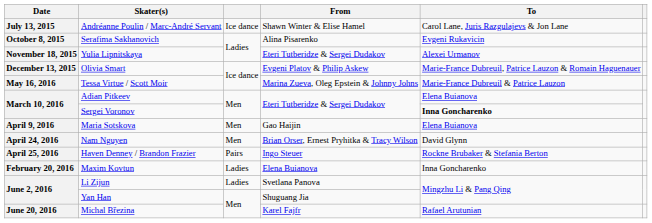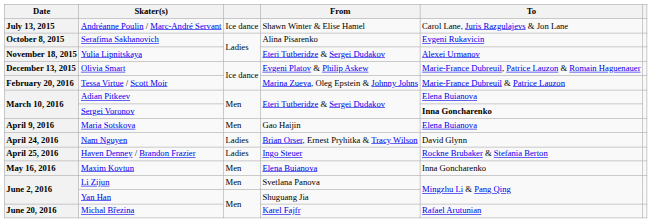 <table class="wikitable unsortable" style="text-align:left; font-size:90%">
 <tr>
 <th scope="col">Date</th>
 <th scope="col">Skater(s)</th>
 <th scope="col"></th>
 <th scope="col">From</th>
 <th scope="col">To</th>
 <th scope="col"></th>
 </tr>
 <tr>
 <th scope="row" style="text-align:left">July 13, 2015</th>
 <td> <a href='#'>Andréanne Poulin</a> / <a href='#'>Marc-André Servant</a></td>
 <td>Ice dance</td>
 <td>Shawn Winter & Elise Hamel</td>
 <td>Carol Lane, <a href='#'>Juris Razgulajevs</a> & Jon Lane</td>
 <td></td>
 </tr>
 <tr>
 <th scope="row" style="text-align:left">October 8, 2015</th>
 <td> <a href='#'>Serafima Sakhanovich</a></td>
 <td rowspan="2">Ladies</td>
 <td>Alina Pisarenko</td>
 <td><a href='#'>Evgeni Rukavicin</a></td>
 <td></td>
 </tr>
 <tr>
 <th scope="row" style="text-align:left">November 18, 2015</th>
 <td> <a href='#'>Yulia Lipnitskaya</a></td>
 <td><a href='#'>Eteri Tutberidze</a> & <a href='#'>Sergei Dudakov</a></td>
 <td><a href='#'>Alexei Urmanov</a></td>
 <td></td>
 </tr>
 <tr>
 <th scope="row" style="text-align:left">December 13, 2015</th>
 <td> <a href='#'>Olivia Smart</a></td>
 <td rowspan="2">Ice dance</td>
 <td><a href='#'>Evgeni Platov</a> & <a href='#'>Philip Askew</a></td>
 <td><a href='#'>Marie-France Dubreuil</a>, <a href='#'>Patrice Lauzon</a> & <a href='#'>Romain Haguenauer</a></td>
 <td></td>
 </tr>
 <tr>
-<th scope="row" style="text-align:left">May 16, 2016</th>
+<th scope="row" style="text-align:left">February 20, 2016</th>
 <td> <a href='#'>Tessa Virtue</a> / <a href='#'>Scott Moir</a></td>
 <td><a href='#'>Marina Zueva</a>, Oleg Epstein & <a href='#'>Johnny Johns</a></td>
 <td><a href='#'>Marie-France Dubreuil</a> & <a href='#'>Patrice Lauzon</a></td>
 <td></td>
 </tr>
 <tr>
 <th scope="row" style="text-align:left" rowspan="2">March 10, 2016</th>
 <td> <a href='#'>Adian Pitkeev</a></td>
 <td rowspan="2">Men</td>
 <td rowspan="2"><a href='#'>Eteri Tutberidze</a> & <a href='#'>Sergei Dudakov</a></td>
 <td><a href='#'>Elena Buianova</a></td>
 <td rowspan="2"></td>
 </tr>
 <tr>
 <td> <a href='#'>Sergei Voronov</a></td>
 <td><strong>Inna Goncharenko</strong></td>
 </tr>
 <tr>
 <th scope="row" style="text-align:left">April 9, 2016</th>
 <td> <a href='#'>Maria Sotskova</a></td>
 <td>Men</td>
 <td>Gao Haijin</td>
 <td><a href='#'>Elena Buianova</a></td>
 <td></td>
 </tr>
 <tr>
 <th scope="row" style="text-align:left">April 24, 2016</th>
 <td> <a href='#'>Nam Nguyen</a></td>
-<td>Men</td>
+<td>Ladies</td>
 <td><a href='#'>Brian Orser</a>, Ernest Pryhitka & <a href='#'>Tracy Wilson</a></td>
 <td>David Glynn</td>
 <td></td>
 </tr>
 <tr>
 <th scope="row" style="text-align:left">April 25, 2016</th>
 <td> <a href='#'>Haven Denney</a> / <a href='#'>Brandon Frazier</a></td>
-<td>Pairs</td>
+<td>Ladies</td>
 <td><a href='#'>Ingo Steuer</a></td>
 <td><a href='#'>Rockne Brubaker</a> & <a href='#'>Stefania Berton</a></td>
 <td></td>
 </tr>
 <tr>
-<th scope="row" style="text-align:left">February 20, 2016</th>
+<th scope="row" style="text-align:left">May 16, 2016</th>
 <td> <a href='#'>Maxim Kovtun</a></td>
-<td>Ladies</td>
+<td>Men</td>
 <td><a href='#'>Elena Buianova</a></td>
 <td>Inna Goncharenko</td>
 <td></td>
 </tr>
 <tr>
 <th scope="row" style="text-align:left" rowspan="2">June 2, 2016</th>
 <td> <a href='#'>Li Zijun</a></td>
-<td>Ladies</td>
+<td>Men</td>
 <td>Svetlana Panova</td>
 <td rowspan="2"><a href='#'>Mingzhu Li</a> & <a href='#'>Pang Qing</a></td>
 <td rowspan="2"></td>
 </tr>
 <tr>
 <td> <a href='#'>Yan Han</a></td>
 <td rowspan="2">Men</td>
 <td>Shuguang Jia</td>
 </tr>
 <tr>
 <th scope="row" style="text-align:left">June 20, 2016</th>
 <td> <a href='#'>Michal Březina</a></td>
 <td><a href='#'>Karel Fajfr</a></td>
 <td><a href='#'>Rafael Arutunian</a></td>
 <td></td>
 </tr>
 </table>
